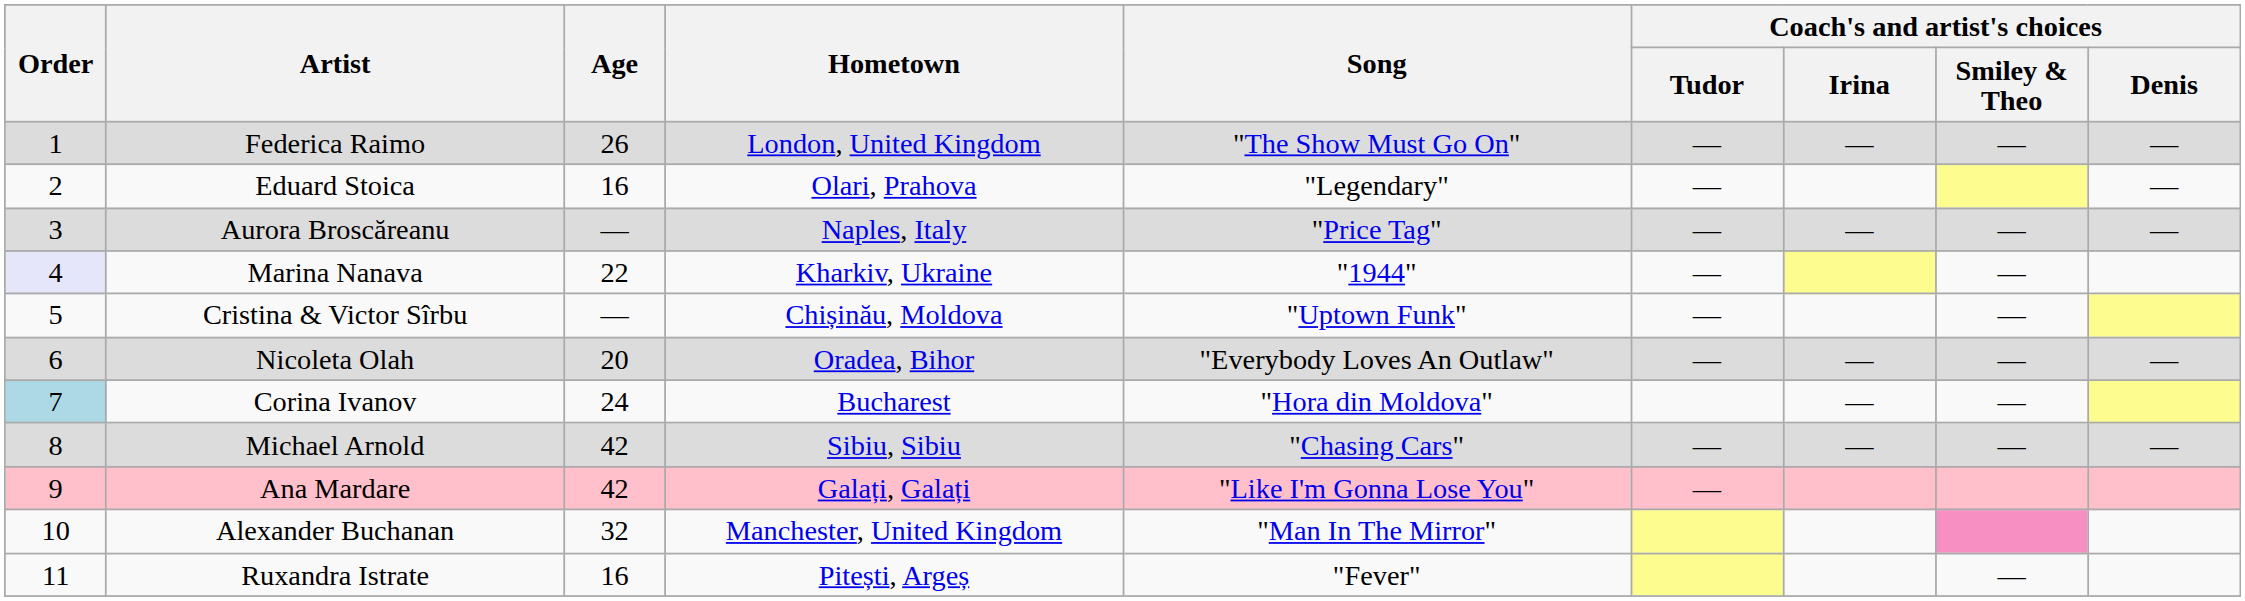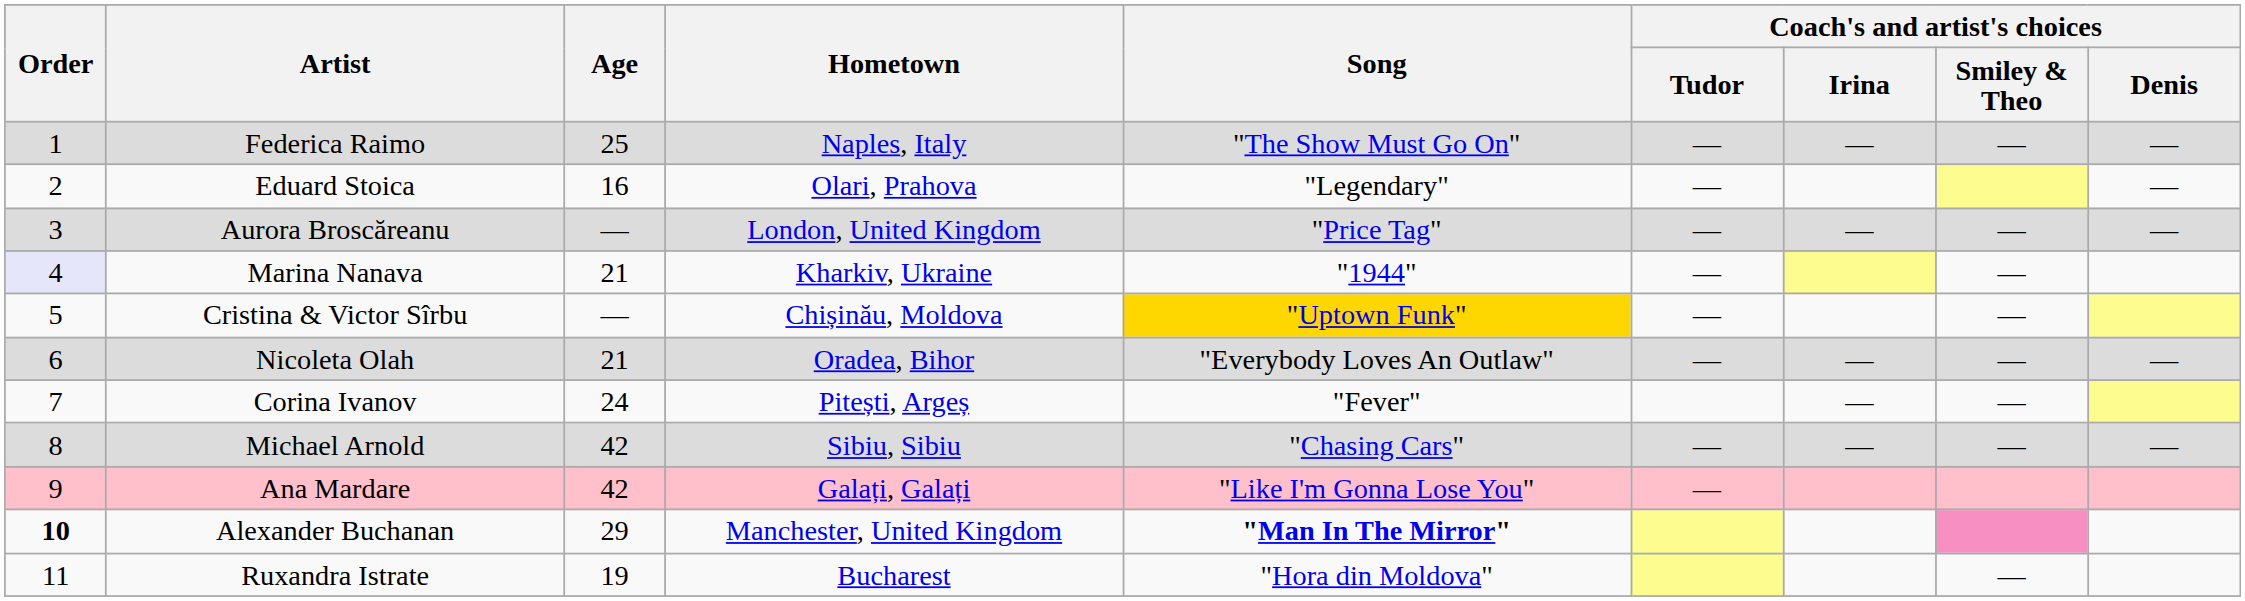 <table class="wikitable" style="text-align:center; line-height:17px; width:100%;">
 <tr>
 <th scope="col" rowspan="2" style="width:04%;">Order</th>
 <th scope="col" rowspan="2" style="width:18%;">Artist</th>
 <th scope="col" rowspan="2" style="width:04%;">Age</th>
 <th scope="col" rowspan="2" style="width:18%;">Hometown</th>
 <th scope="col" rowspan="2" style="width:20%;">Song</th>
 <th scope="col" colspan="4" style="width:24%;">Coach's and artist's choices</th>
 </tr>
 <tr>
 <th style="width:06%;">Tudor</th>
 <th style="width:06%;">Irina</th>
 <th style="width:06%;">Smiley & Theo</th>
 <th style="width:06%;">Denis</th>
 </tr>
 <tr style="background:#DCDCDC;">
 <td>1</td>
 <td>Federica Raimo</td>
-<td>26</td>
-<td><a href='#'>London</a>, <a href='#'>United Kingdom</a></td>
+<td>25</td>
+<td><a href='#'>Naples</a>, <a href='#'>Italy</a></td>
 <td>"<a href='#'>The Show Must Go On</a>"</td>
 <td>—</td>
 <td>—</td>
 <td>—</td>
 <td>—</td>
 </tr>
 <tr>
 <td>2</td>
 <td>Eduard Stoica</td>
 <td>16</td>
 <td><a href='#'>Olari</a>, <a href='#'>Prahova</a></td>
 <td>"Legendary"</td>
 <td>—</td>
 <td></td>
 <td style="background:#fdfc8f;"></td>
 <td>—</td>
 </tr>
 <tr style="background:#DCDCDC;">
 <td>3</td>
 <td>Aurora Broscăreanu</td>
 <td>—</td>
-<td><a href='#'>Naples</a>, <a href='#'>Italy</a></td>
+<td><a href='#'>London</a>, <a href='#'>United Kingdom</a></td>
 <td>"<a href='#'>Price Tag</a>"</td>
 <td>—</td>
 <td>—</td>
 <td>—</td>
 <td>—</td>
 </tr>
 <tr>
 <td style="background: lavender;">4</td>
 <td>Marina Nanava</td>
-<td>22</td>
+<td>21</td>
 <td><a href='#'>Kharkiv</a>, <a href='#'>Ukraine</a></td>
 <td>"<a href='#'>1944</a>"</td>
 <td>—</td>
 <td style="background:#fdfc8f;"></td>
 <td>—</td>
 <td></td>
 </tr>
 <tr>
 <td>5</td>
 <td>Cristina & Victor Sîrbu</td>
 <td>—</td>
 <td><a href='#'>Chișinău</a>, <a href='#'>Moldova</a></td>
-<td>"<a href='#'>Uptown Funk</a>"</td>
+<td style="background: gold;">"<a href='#'>Uptown Funk</a>"</td>
 <td>—</td>
 <td></td>
 <td>—</td>
 <td style="background:#fdfc8f;"></td>
 </tr>
 <tr style="background:#DCDCDC;">
 <td>6</td>
 <td>Nicoleta Olah</td>
-<td>20</td>
+<td>21</td>
 <td><a href='#'>Oradea</a>, <a href='#'>Bihor</a></td>
 <td>"Everybody Loves An Outlaw"</td>
 <td>—</td>
 <td>—</td>
 <td>—</td>
 <td>—</td>
 </tr>
 <tr>
-<td style="background: lightblue;">7</td>
+<td>7</td>
 <td>Corina Ivanov</td>
 <td>24</td>
-<td><a href='#'>Bucharest</a></td>
-<td>"<a href='#'>Hora din Moldova</a>"</td>
+<td><a href='#'>Pitești</a>, <a href='#'>Argeș</a></td>
+<td>"Fever"</td>
 <td></td>
 <td>—</td>
 <td>—</td>
 <td style="background:#fdfc8f;"></td>
 </tr>
 <tr style="background:#DCDCDC;">
 <td>8</td>
 <td>Michael Arnold</td>
 <td>42</td>
 <td><a href='#'>Sibiu</a>, <a href='#'>Sibiu</a></td>
 <td>"<a href='#'>Chasing Cars</a>"</td>
 <td>—</td>
 <td>—</td>
 <td>—</td>
 <td>—</td>
 </tr>
 <tr>
 <td style="background:pink">9</td>
 <td style="background:pink">Ana Mardare</td>
 <td style="background:pink">42</td>
 <td style="background:pink"><a href='#'>Galați</a>, <a href='#'>Galați</a></td>
 <td style="background:pink">"<a href='#'>Like I'm Gonna Lose You</a>"</td>
 <td style="background:pink">—</td>
 <td style="background:pink"></td>
 <td style="background:pink"></td>
 <td style="background:pink"></td>
 </tr>
 <tr>
-<td>10</td>
+<td><strong>10</strong></td>
 <td>Alexander Buchanan</td>
-<td>32</td>
+<td>29</td>
 <td><a href='#'>Manchester</a>, <a href='#'>United Kingdom</a></td>
-<td>"<a href='#'>Man In The Mirror</a>"</td>
+<td><strong>"<a href='#'>Man In The Mirror</a>"</strong></td>
 <td style="background:#fdfc8f;"></td>
 <td></td>
 <td style="background:#F78FC2;"> <strong></strong> </td>
 <td></td>
 </tr>
 <tr>
 <td>11</td>
 <td>Ruxandra Istrate</td>
-<td>16</td>
-<td><a href='#'>Pitești</a>, <a href='#'>Argeș</a></td>
-<td>"Fever"</td>
+<td>19</td>
+<td><a href='#'>Bucharest</a></td>
+<td>"<a href='#'>Hora din Moldova</a>"</td>
 <td style="background:#fdfc8f;"></td>
 <td></td>
 <td>—</td>
 <td></td>
 </tr>
 </table>
